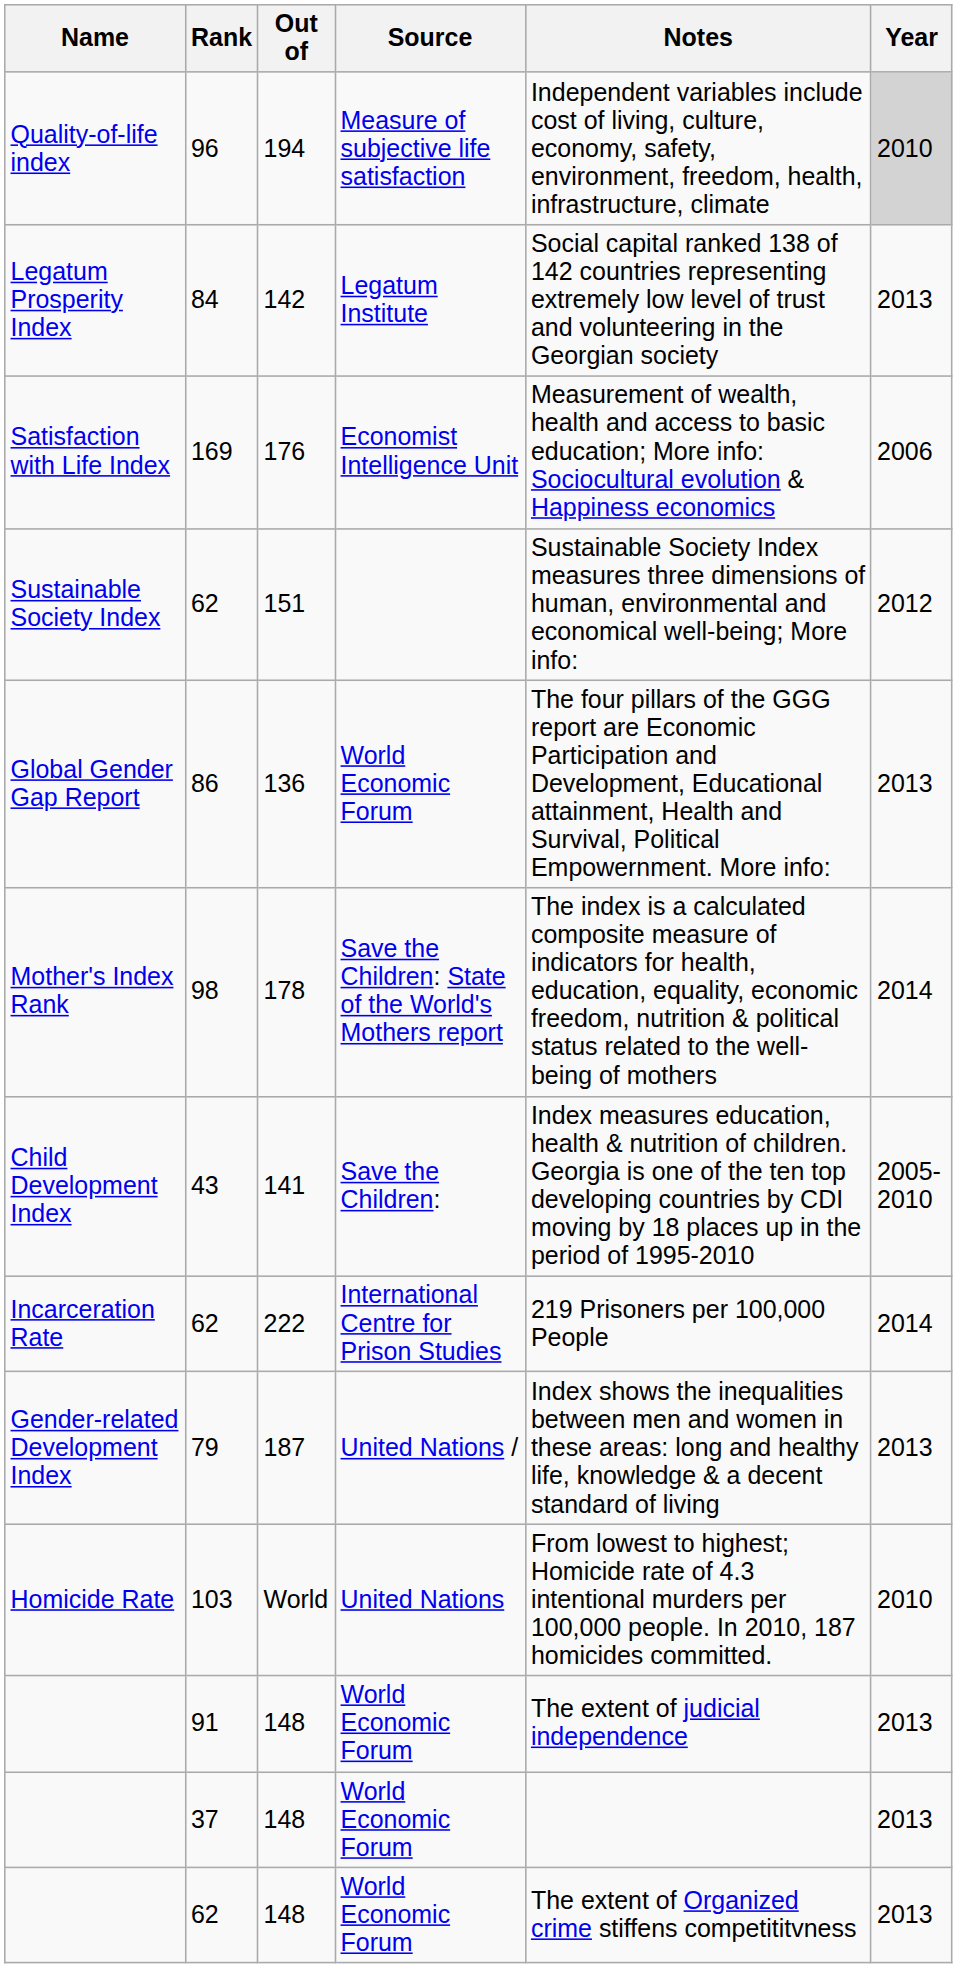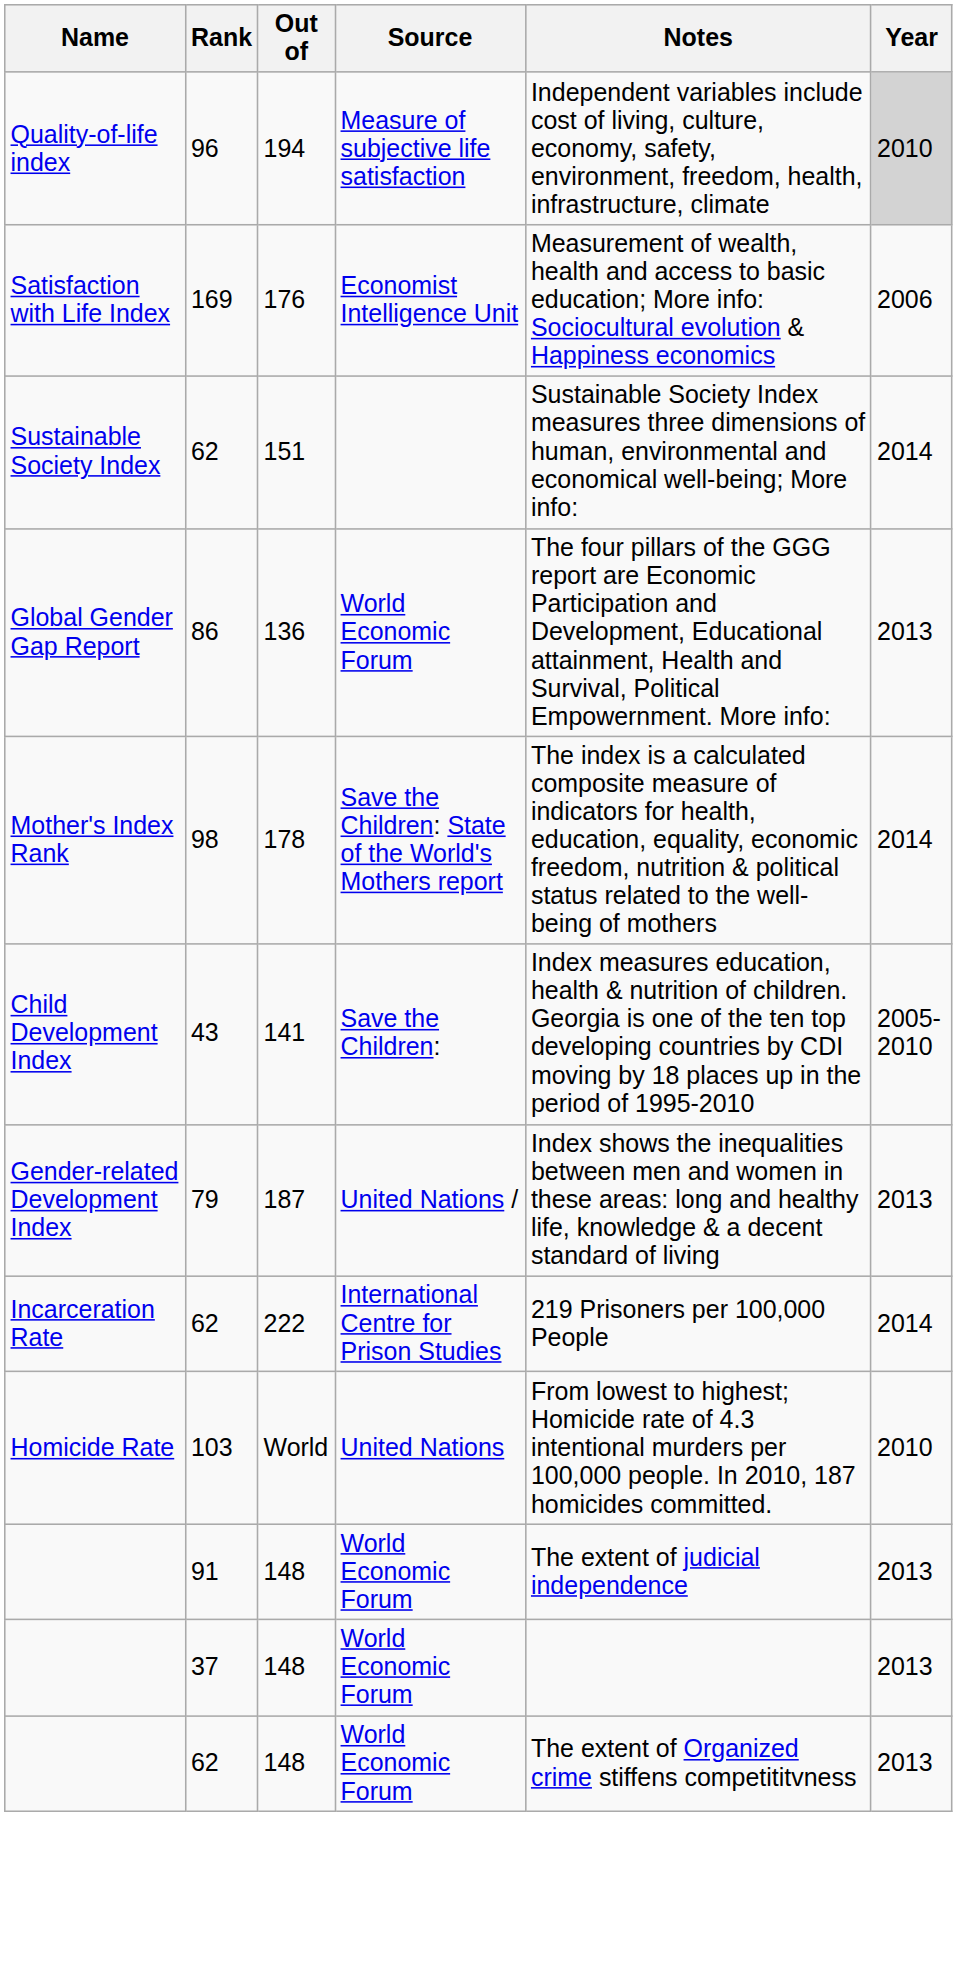 <table class="wikitable sortable" style="text-align:left">
 <tr>
 <th>Name</th>
 <th>Rank</th>
 <th>Out of</th>
 <th>Source</th>
 <th>Notes</th>
 <th>Year</th>
 </tr>
 <tr>
 <td><a href='#'>Quality-of-life index</a></td>
 <td>96</td>
 <td>194</td>
 <td><a href='#'>Measure of subjective life satisfaction</a></td>
 <td>Independent variables include cost of living, culture, economy, safety, environment, freedom, health, infrastructure, climate</td>
 <td style="background: lightgrey;">2010</td>
 </tr>
 <tr>
-<td><a href='#'>Legatum Prosperity Index</a></td>
-<td>84</td>
-<td>142</td>
-<td><a href='#'>Legatum Institute</a></td>
-<td>Social capital ranked 138 of 142 countries representing extremely low level of trust and volunteering in the Georgian society</td>
-<td>2013</td>
-</tr>
-<tr>
 <td><a href='#'>Satisfaction with Life Index</a></td>
 <td>169</td>
 <td>176</td>
 <td><a href='#'>Economist Intelligence Unit</a></td>
 <td>Measurement of wealth, health and access to basic education; More info: <a href='#'>Sociocultural evolution</a> & <a href='#'>Happiness economics</a></td>
 <td>2006</td>
 </tr>
 <tr>
 <td><a href='#'>Sustainable Society Index</a></td>
 <td>62</td>
 <td>151</td>
 <td> </td>
 <td>Sustainable Society Index measures three dimensions of human, environmental and economical well-being; More info: </td>
-<td>2012</td>
+<td>2014</td>
 </tr>
 <tr>
 <td><a href='#'>Global Gender Gap Report</a></td>
 <td>86</td>
 <td>136</td>
 <td><a href='#'>World Economic Forum</a></td>
 <td>The four pillars of the GGG report are Economic Participation and Development, Educational attainment, Health and Survival, Political Empowernment. More info: </td>
 <td>2013</td>
 </tr>
 <tr>
 <td><a href='#'>Mother's Index Rank</a></td>
 <td>98</td>
 <td>178</td>
 <td><a href='#'>Save the Children</a>: <a href='#'>State of the World's Mothers report</a> </td>
 <td>The index is a calculated composite measure of indicators for health, education, equality, economic freedom, nutrition & political status related to the well-being of mothers</td>
 <td>2014</td>
 </tr>
 <tr>
 <td><a href='#'>Child Development Index</a></td>
 <td>43</td>
 <td>141</td>
 <td><a href='#'>Save the Children</a>:  </td>
 <td>Index measures education, health & nutrition of children. Georgia is one of the ten top developing countries by CDI moving by 18 places up in the period of 1995-2010</td>
 <td>2005-2010</td>
 </tr>
 <tr>
+<td><a href='#'>Gender-related Development Index</a></td>
+<td>79</td>
+<td>187</td>
+<td><a href='#'>United Nations</a> / </td>
+<td>Index shows the inequalities between men and women in these areas: long and healthy life, knowledge & a decent standard of living</td>
+<td>2013</td>
+</tr>
+<tr>
 <td><a href='#'>Incarceration Rate</a></td>
 <td>62</td>
 <td>222</td>
 <td><a href='#'>International Centre for Prison Studies</a></td>
 <td>219 Prisoners per 100,000 People</td>
 <td>2014</td>
-</tr>
-<tr>
-<td><a href='#'>Gender-related Development Index</a></td>
-<td>79</td>
-<td>187</td>
-<td><a href='#'>United Nations</a> / </td>
-<td>Index shows the inequalities between men and women in these areas: long and healthy life, knowledge & a decent standard of living</td>
-<td>2013</td>
 </tr>
 <tr>
 <td><a href='#'>Homicide Rate</a></td>
 <td>103</td>
 <td>World</td>
 <td><a href='#'>United Nations</a></td>
 <td>From lowest to highest; Homicide rate of 4.3 intentional murders per 100,000 people. In 2010, 187 homicides committed.</td>
 <td>2010</td>
 </tr>
 <tr>
 <td></td>
 <td>91</td>
 <td>148</td>
 <td><a href='#'>World Economic Forum</a></td>
 <td>The extent of <a href='#'>judicial independence</a></td>
 <td>2013</td>
 </tr>
 <tr>
 <td></td>
 <td>37</td>
 <td>148</td>
 <td><a href='#'>World Economic Forum</a></td>
 <td></td>
 <td>2013</td>
 </tr>
 <tr>
 <td></td>
 <td>62</td>
 <td>148</td>
 <td><a href='#'>World Economic Forum</a></td>
 <td>The extent of <a href='#'>Organized crime</a> stiffens competititvness</td>
 <td>2013</td>
 </tr>
 </table>
